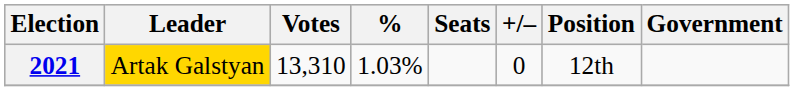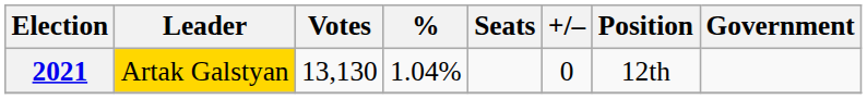 <table class="wikitable" style="text-align: center;">
 <tr>
 <th>Election</th>
 <th>Leader</th>
 <th>Votes</th>
 <th>%</th>
 <th>Seats</th>
 <th>+/–</th>
 <th>Position</th>
 <th>Government</th>
 </tr>
 <tr>
 <th rowspan="1"><a href='#'>2021</a></th>
 <td rowspan="1" style="background: gold;">Artak Galstyan</td>
-<td rowspan="1">13,310</td>
-<td rowspan="1">1.03%</td>
+<td rowspan="1">13,130</td>
+<td rowspan="1">1.04%</td>
 <td rowspan="1"></td>
 <td rowspan="1"> 0</td>
 <td rowspan="1"> 12th</td>
 <td></td>
 </tr>
 <tr>
 </tr>
 </table>
